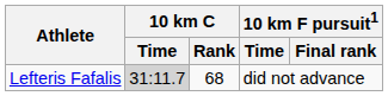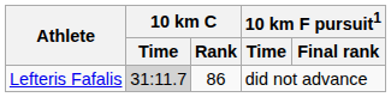 <table class="wikitable" border="1" style="font-size:90%">
 <tr>
 <th rowspan=2>Athlete</th>
 <th colspan=2>10 km C</th>
 <th colspan=2>10 km F pursuit<sup>1</sup></th>
 </tr>
 <tr>
 <th>Time</th>
 <th>Rank</th>
 <th>Time</th>
 <th>Final rank</th>
 </tr>
 <tr>
 <td><a href='#'>Lefteris Fafalis</a></td>
 <td align=center style="background: lightgrey;">31:11.7</td>
-<td align=center>68</td>
+<td align=center>86</td>
 <td colspan="2">did not advance</td>
 </tr>
 </table>
